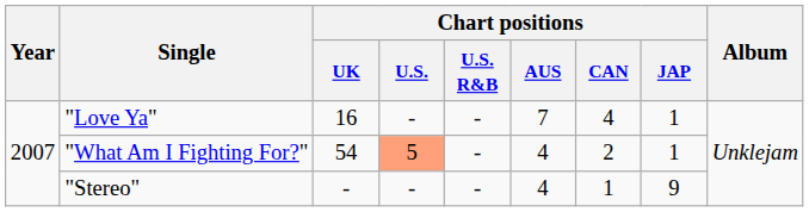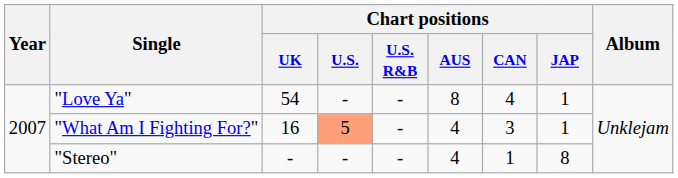 <table class="wikitable">
 <tr>
 <th rowspan="2">Year</th>
 <th rowspan="2">Single</th>
 <th colspan="6">Chart positions </th>
 <th rowspan="2">Album</th>
 </tr>
 <tr>
 <th width="40"><small><a href='#'>UK</a></small></th>
 <th width="40"><small><a href='#'>U.S.</a></small></th>
 <th width="40"><small><a href='#'>U.S. R&B</a></small></th>
 <th width="40"><small><a href='#'>AUS</a></small></th>
 <th width="40"><small><a href='#'>CAN</a></small></th>
 <th width="40"><small><a href='#'>JAP</a></small></th>
 </tr>
 <tr>
 <td rowspan="3">2007</td>
 <td>"<a href='#'>Love Ya</a>"</td>
-<td align="center">16</td>
+<td align="center">54</td>
 <td align="center">-</td>
 <td align="center">-</td>
-<td align="center">7</td>
+<td align="center">8</td>
 <td align="center">4</td>
 <td align="center">1</td>
 <td align="left" rowspan="3"><em>Unklejam</em></td>
 </tr>
 <tr>
 <td>"<a href='#'>What Am I Fighting For?</a>"</td>
-<td align="center">54</td>
+<td align="center">16</td>
 <td align="center" style="background: lightsalmon;">5</td>
 <td align="center">-</td>
 <td align="center">4</td>
-<td align="center">2</td>
+<td align="center">3</td>
 <td align="center">1</td>
 </tr>
 <tr>
 <td>"Stereo"</td>
 <td align="center">-</td>
 <td align="center">-</td>
 <td align="center">-</td>
 <td align="center">4</td>
 <td align="center">1</td>
-<td align="center">9</td>
+<td align="center">8</td>
 </tr>
 </table>
